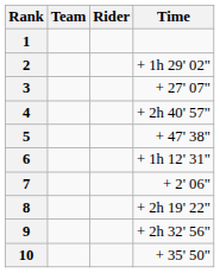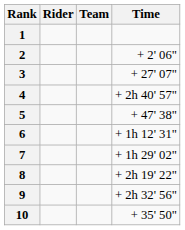 <table class="wikitable">
 <tr>
 <th scope="col">Rank</th>
+<th scope="col">Rider</th>
 <th scope="col">Team</th>
-<th scope="col">Rider</th>
 <th scope="col">Time</th>
 </tr>
 <tr>
 <th scope="row">1</th>
+<td> </td>
 <td></td>
-<td> </td>
 <td style="text-align:right;"></td>
 </tr>
 <tr>
 <th scope="row">2</th>
 <td></td>
 <td></td>
-<td style="text-align:right;">+ 1h 29' 02"</td>
+<td style="text-align:right;">+ 2' 06"</td>
 </tr>
 <tr>
 <th scope="row">3</th>
 <td></td>
 <td></td>
 <td style="text-align:right;">+ 27' 07"</td>
 </tr>
 <tr>
 <th scope="row">4</th>
 <td></td>
 <td></td>
 <td style="text-align:right;">+ 2h 40' 57"</td>
 </tr>
 <tr>
 <th scope="row">5</th>
 <td></td>
 <td></td>
 <td style="text-align:right;">+ 47' 38"</td>
 </tr>
 <tr>
 <th scope="row">6</th>
 <td></td>
 <td></td>
 <td style="text-align:right;">+ 1h 12' 31"</td>
 </tr>
 <tr>
 <th scope="row">7</th>
 <td></td>
 <td></td>
-<td style="text-align:right;">+ 2' 06"</td>
+<td style="text-align:right;">+ 1h 29' 02"</td>
 </tr>
 <tr>
 <th scope="row">8</th>
 <td></td>
 <td></td>
 <td style="text-align:right;">+ 2h 19' 22"</td>
 </tr>
 <tr>
 <th scope="row">9</th>
 <td></td>
 <td></td>
 <td style="text-align:right;">+ 2h 32' 56"</td>
 </tr>
 <tr>
 <th scope="row">10</th>
 <td></td>
 <td></td>
 <td style="text-align:right;">+ 35' 50"</td>
 </tr>
 </table>
